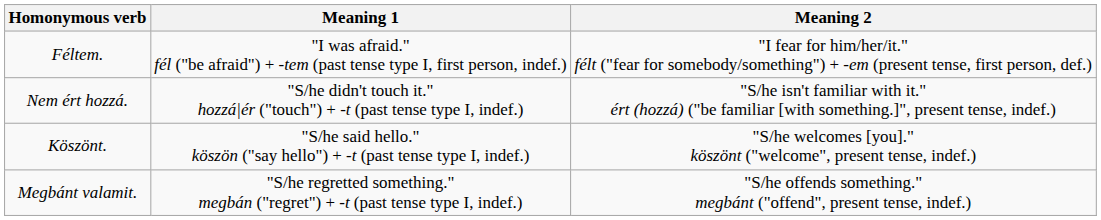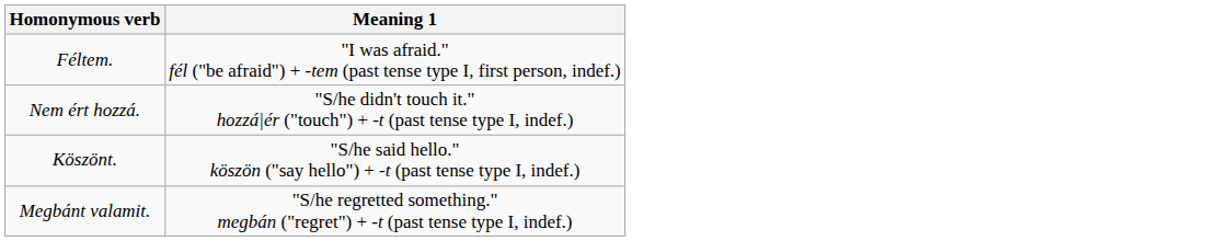 <table class="wikitable" align=center>
 <tr>
 <th>Homonymous verb</th>
 <th>Meaning 1</th>
-<th>Meaning 2</th>
 </tr>
 <tr>
 <td align=center><em>Féltem.</em></td>
 <td align=center>"I was afraid."<br><em>fél</em> ("be afraid") + <em>-tem</em> (past tense type I, first person, indef.)</td>
-<td align=center>"I fear for him/her/it."<br><em>félt</em> ("fear for somebody/something") + <em>-em</em> (present tense, first person, def.)</td>
 </tr>
 <tr>
 <td align=center><em>Nem ért hozzá.</em></td>
 <td align=center>"S/he didn't touch it."<br><em>hozzá|ér</em> ("touch") + <em>-t</em> (past tense type I, indef.)</td>
-<td align=center>"S/he isn't familiar with it."<br><em>ért (hozzá)</em> ("be familiar [with something.]", present tense, indef.)</td>
 </tr>
 <tr>
 <td align=center><em>Köszönt.</em></td>
 <td align=center>"S/he said hello."<br><em>köszön</em> ("say hello") + <em>-t</em> (past tense type I, indef.)</td>
-<td align=center>"S/he welcomes [you]."<br><em>köszönt</em> ("welcome", present tense, indef.)</td>
 </tr>
 <tr>
 <td align=center><em>Megbánt valamit.</em></td>
 <td align=center>"S/he regretted something."<br><em>megbán</em> ("regret") + <em>-t</em> (past tense type I, indef.)</td>
-<td align=center>"S/he offends something."<br><em>megbánt</em> ("offend", present tense, indef.)</td>
 </tr>
 </table>
